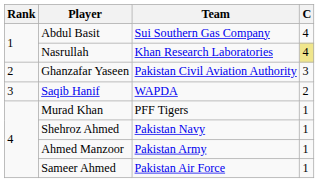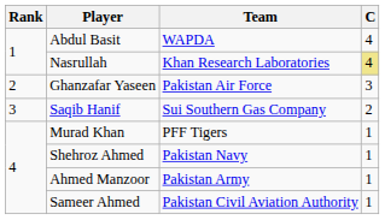 <table class="wikitable">
 <tr>
 <th>Rank</th>
 <th>Player</th>
 <th>Team</th>
 <th>C</th>
 </tr>
 <tr>
 <td rowspan="2">1</td>
 <td>Abdul Basit</td>
-<td><a href='#'>Sui Southern Gas Company</a></td>
+<td><a href='#'>WAPDA</a></td>
 <td>4</td>
 </tr>
 <tr>
 <td>Nasrullah</td>
 <td><a href='#'>Khan Research Laboratories</a></td>
 <td style="background: khaki;">4</td>
 </tr>
 <tr>
 <td>2</td>
 <td>Ghanzafar Yaseen</td>
-<td><a href='#'>Pakistan Civil Aviation Authority</a></td>
+<td><a href='#'>Pakistan Air Force</a></td>
 <td>3</td>
 </tr>
 <tr>
 <td>3</td>
 <td><a href='#'>Saqib Hanif</a></td>
-<td><a href='#'>WAPDA</a></td>
+<td><a href='#'>Sui Southern Gas Company</a></td>
 <td>2</td>
 </tr>
 <tr>
 <td rowspan="4">4</td>
 <td>Murad Khan</td>
 <td>PFF Tigers</td>
 <td>1</td>
 </tr>
 <tr>
 <td>Shehroz Ahmed</td>
 <td><a href='#'>Pakistan Navy</a></td>
 <td>1</td>
 </tr>
 <tr>
 <td>Ahmed Manzoor</td>
 <td><a href='#'>Pakistan Army</a></td>
 <td>1</td>
 </tr>
 <tr>
 <td>Sameer Ahmed</td>
-<td><a href='#'>Pakistan Air Force</a></td>
+<td><a href='#'>Pakistan Civil Aviation Authority</a></td>
 <td>1</td>
 </tr>
 </table>
